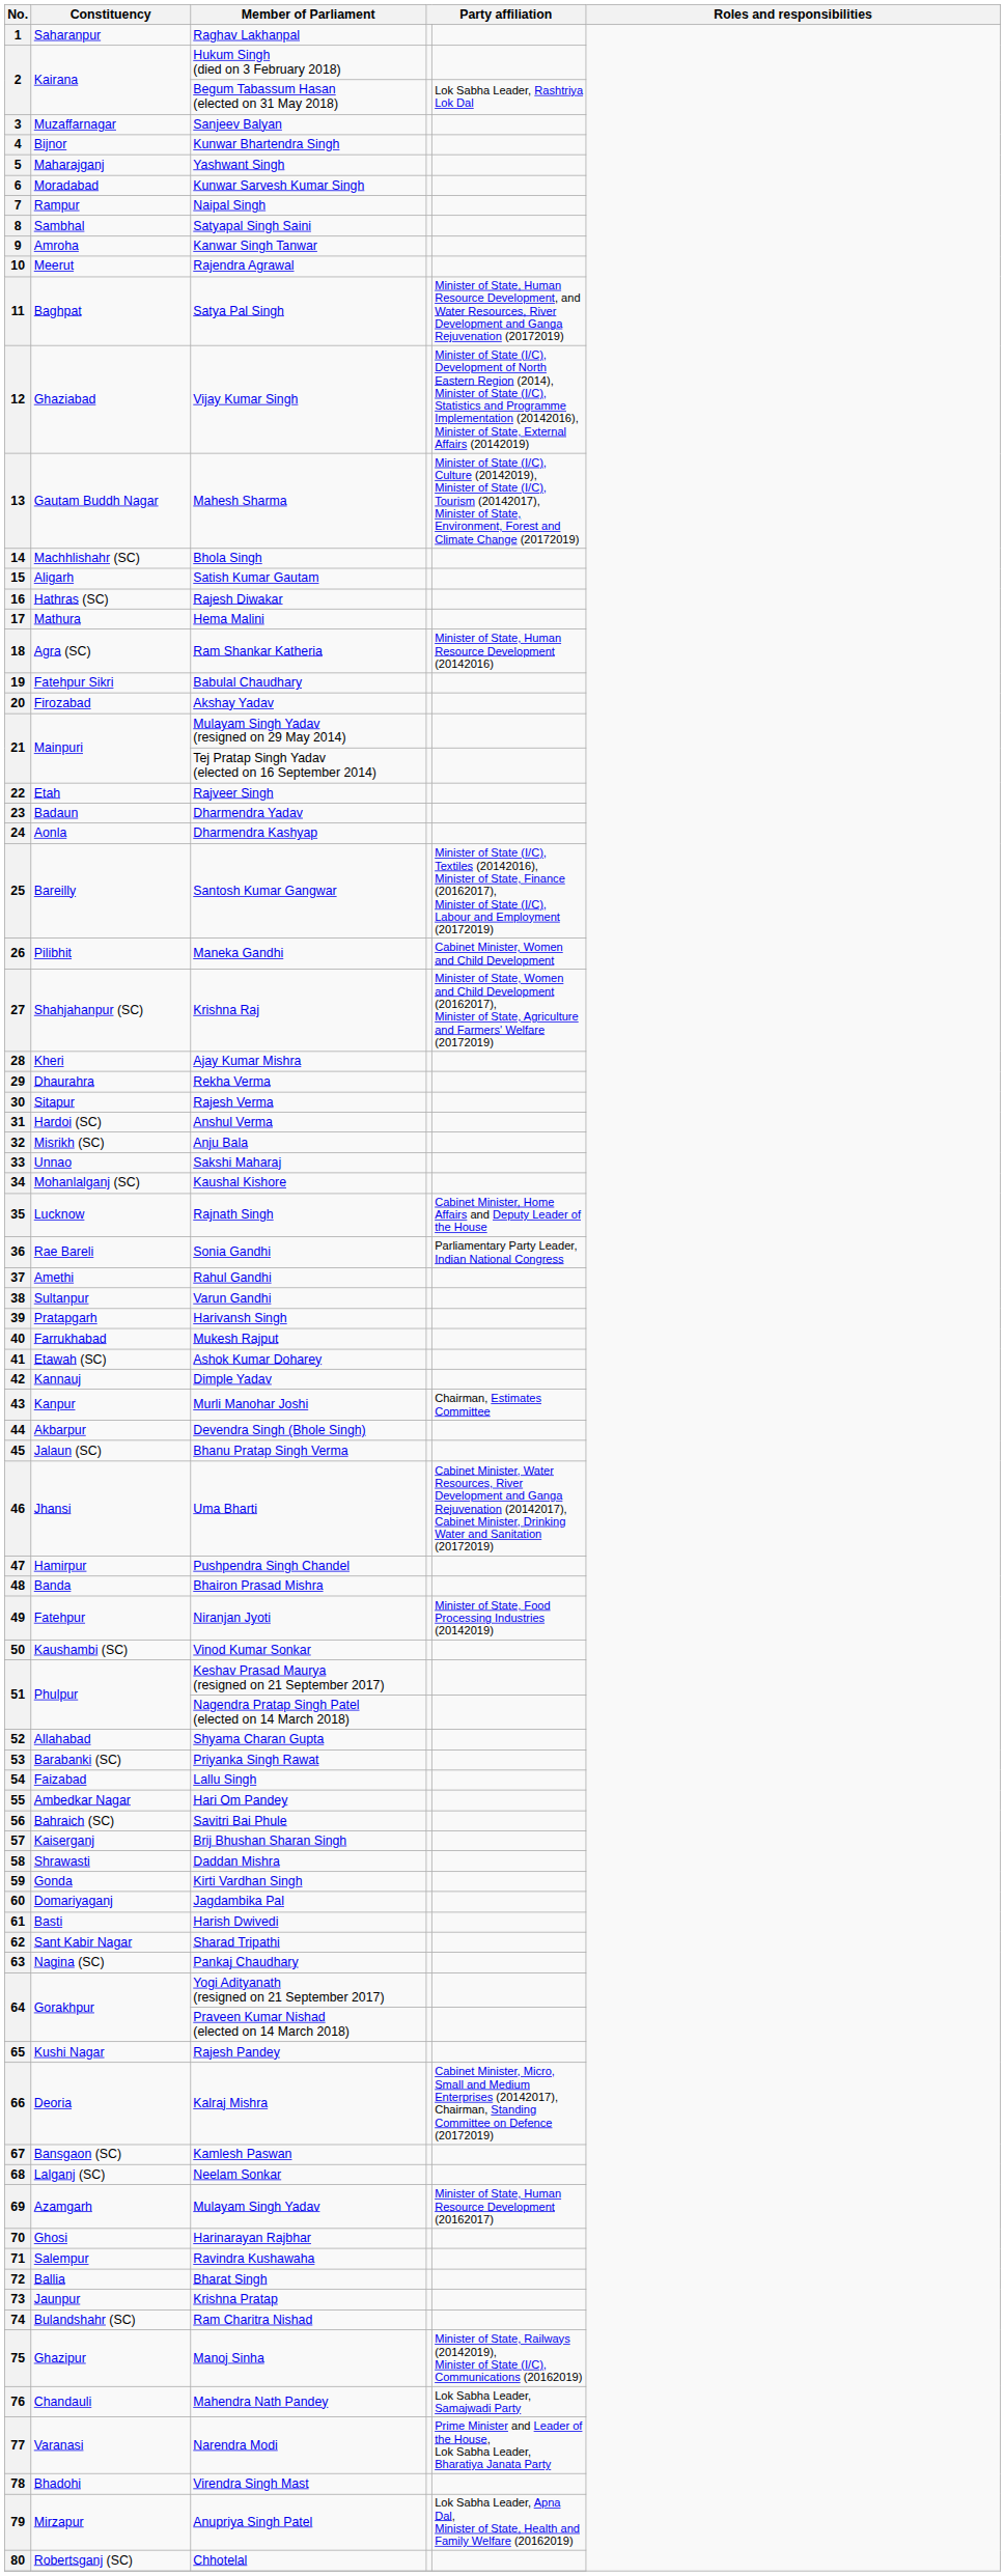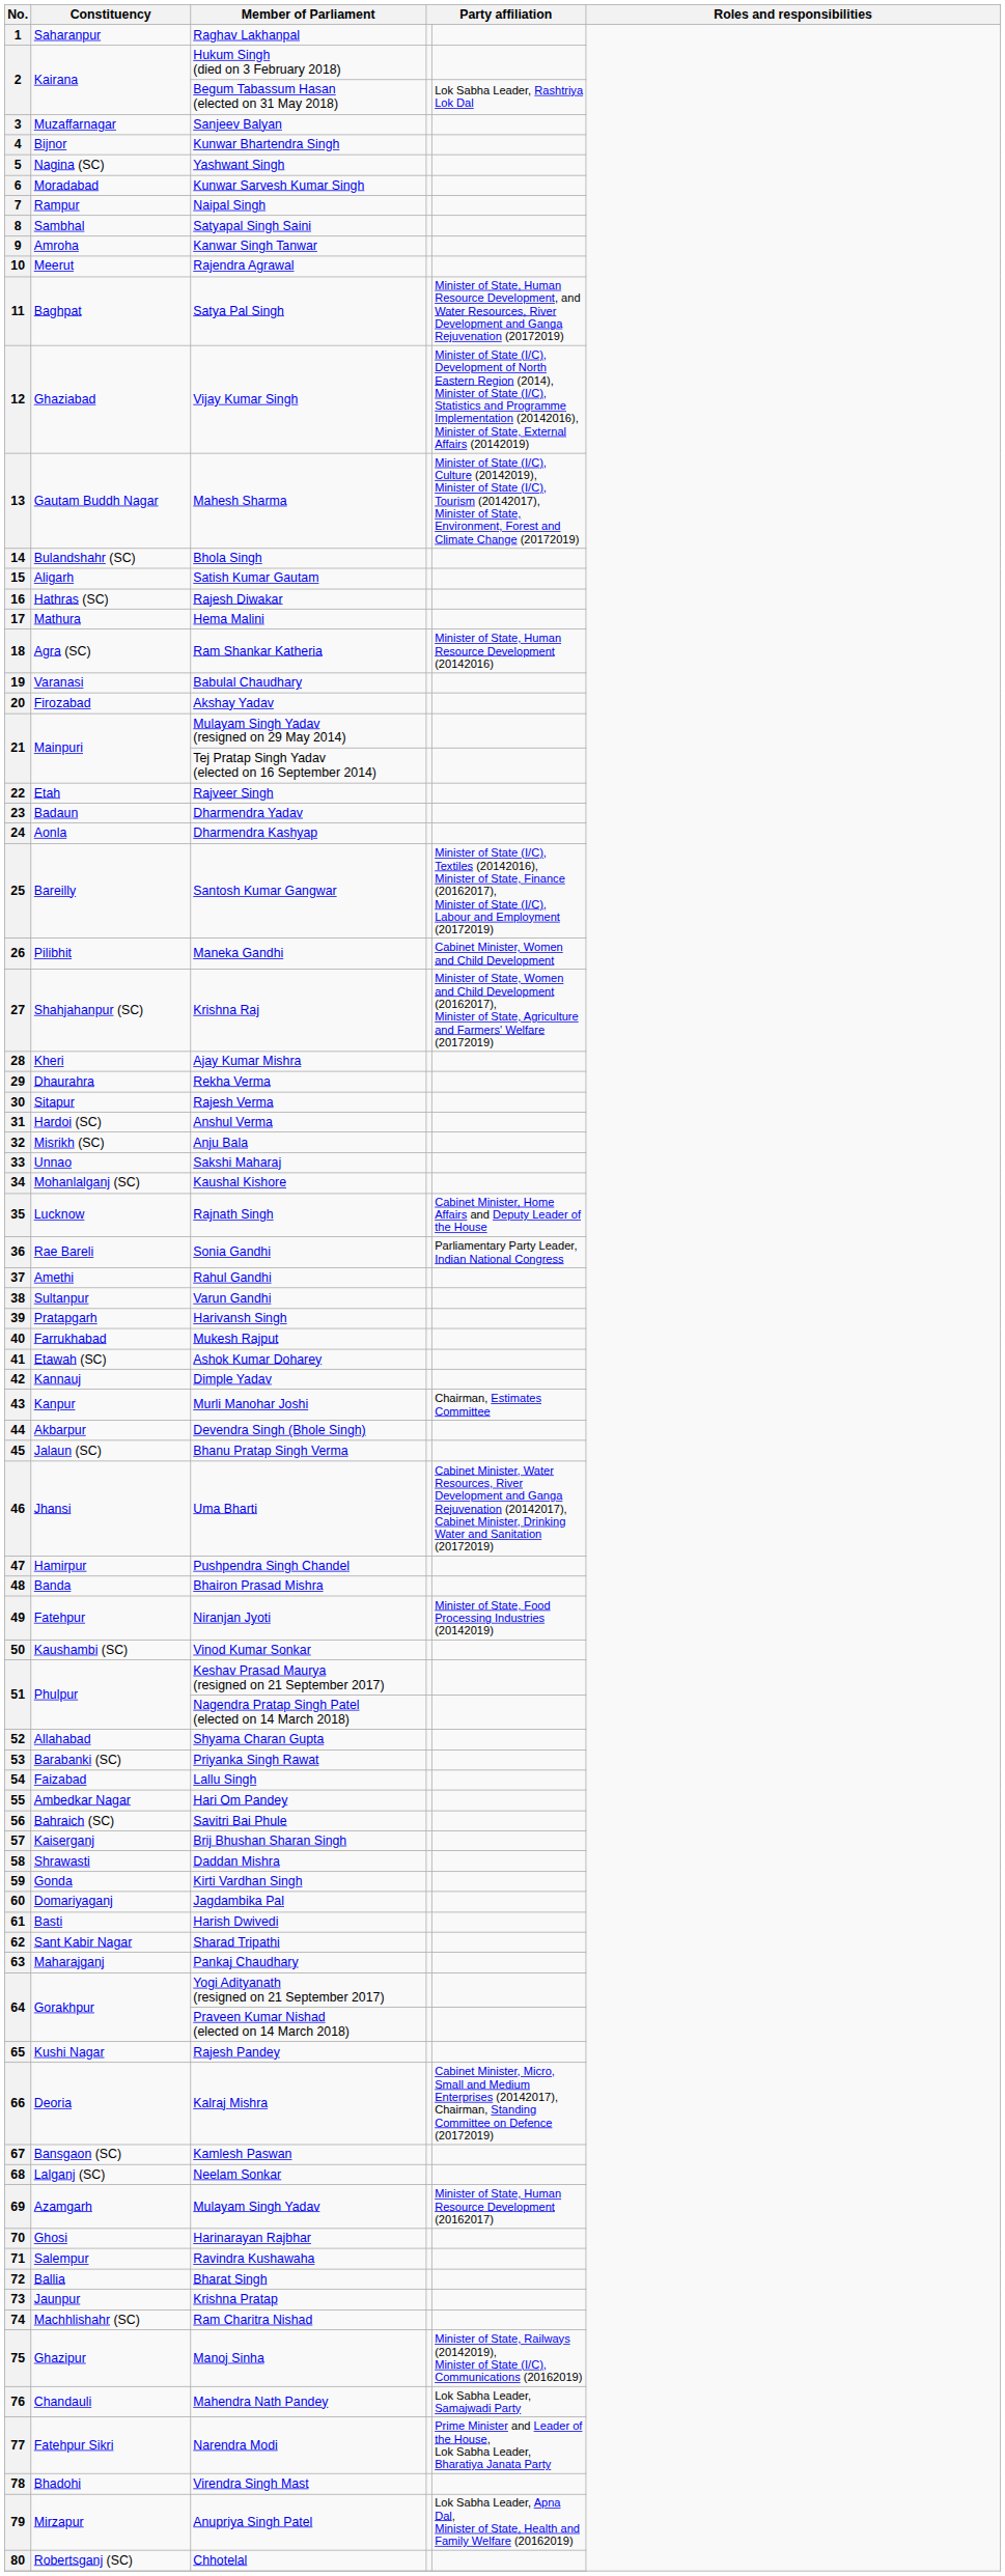 <table class="wikitable">
 <tr style="text-align:center;">
 <th>No.</th>
 <th style="width:12em">Constituency</th>
 <th style="width:18em">Member of Parliament</th>
 <th colspan="2" style="width:18em">Party affiliation</th>
 <th style="width:32em">Roles and responsibilities</th>
 </tr>
 <tr>
 <th>1</th>
 <td><a href='#'>Saharanpur</a></td>
 <td><a href='#'>Raghav Lakhanpal</a></td>
 <td></td>
 <td></td>
 </tr>
 <tr>
 <th rowspan="2">2</th>
 <td rowspan="2"><a href='#'>Kairana</a></td>
 <td><a href='#'>Hukum Singh</a><br>(died on 3 February 2018)</td>
 <td></td>
 <td></td>
 </tr>
 <tr>
 <td><a href='#'>Begum Tabassum Hasan</a><br>(elected on 31 May 2018)</td>
 <td></td>
 <td style="font-size:90%">Lok Sabha Leader, <a href='#'>Rashtriya Lok Dal</a></td>
 </tr>
 <tr>
 <th>3</th>
 <td><a href='#'>Muzaffarnagar</a></td>
 <td><a href='#'>Sanjeev Balyan</a></td>
 <td></td>
 <td></td>
 </tr>
 <tr>
 <th>4</th>
 <td><a href='#'>Bijnor</a></td>
 <td><a href='#'>Kunwar Bhartendra Singh</a></td>
 <td></td>
 <td></td>
 </tr>
 <tr>
 <th>5</th>
-<td><a href='#'>Maharajganj</a></td>
+<td><a href='#'>Nagina</a> (SC)</td>
 <td><a href='#'>Yashwant Singh</a></td>
 <td></td>
 <td></td>
 </tr>
 <tr>
 <th>6</th>
 <td><a href='#'>Moradabad</a></td>
 <td><a href='#'>Kunwar Sarvesh Kumar Singh</a></td>
 <td></td>
 <td></td>
 </tr>
 <tr>
 <th>7</th>
 <td><a href='#'>Rampur</a></td>
 <td><a href='#'>Naipal Singh</a></td>
 <td></td>
 <td></td>
 </tr>
 <tr>
 <th>8</th>
 <td><a href='#'>Sambhal</a></td>
 <td><a href='#'>Satyapal Singh Saini</a></td>
 <td></td>
 <td></td>
 </tr>
 <tr>
 <th>9</th>
 <td><a href='#'>Amroha</a></td>
 <td><a href='#'>Kanwar Singh Tanwar</a></td>
 <td></td>
 <td></td>
 </tr>
 <tr>
 <th>10</th>
 <td><a href='#'>Meerut</a></td>
 <td><a href='#'>Rajendra Agrawal</a></td>
 <td></td>
 <td></td>
 </tr>
 <tr>
 <th>11</th>
 <td><a href='#'>Baghpat</a></td>
 <td><a href='#'>Satya Pal Singh</a></td>
 <td></td>
 <td style="font-size:90%"><a href='#'>Minister of State, Human Resource Development</a>, and <a href='#'>Water Resources, River Development and Ganga Rejuvenation</a> (20172019)</td>
 </tr>
 <tr>
 <th>12</th>
 <td><a href='#'>Ghaziabad</a></td>
 <td><a href='#'>Vijay Kumar Singh</a></td>
 <td></td>
 <td style="font-size:90%"><a href='#'>Minister of State (I/C), Development of North Eastern Region</a> (2014),<br><a href='#'>Minister of State (I/C), Statistics and Programme Implementation</a> (20142016),<br><a href='#'>Minister of State, External Affairs</a> (20142019)</td>
 </tr>
 <tr>
 <th>13</th>
 <td><a href='#'>Gautam Buddh Nagar</a></td>
 <td><a href='#'>Mahesh Sharma</a></td>
 <td></td>
 <td style="font-size:90%"><a href='#'>Minister of State (I/C), Culture</a> (20142019),<br><a href='#'>Minister of State (I/C), Tourism</a> (20142017),<br><a href='#'>Minister of State, Environment, Forest and Climate Change</a> (20172019)</td>
 </tr>
 <tr>
 <th>14</th>
-<td><a href='#'>Machhlishahr</a> (SC)</td>
+<td><a href='#'>Bulandshahr</a> (SC)</td>
 <td><a href='#'>Bhola Singh</a></td>
 <td></td>
 <td></td>
 </tr>
 <tr>
 <th>15</th>
 <td><a href='#'>Aligarh</a></td>
 <td><a href='#'>Satish Kumar Gautam</a></td>
 <td></td>
 <td></td>
 </tr>
 <tr>
 <th>16</th>
 <td><a href='#'>Hathras</a> (SC)</td>
 <td><a href='#'>Rajesh Diwakar</a></td>
 <td></td>
 <td></td>
 </tr>
 <tr>
 <th>17</th>
 <td><a href='#'>Mathura</a></td>
 <td><a href='#'>Hema Malini</a></td>
 <td></td>
 <td></td>
 </tr>
 <tr>
 <th>18</th>
 <td><a href='#'>Agra</a> (SC)</td>
 <td><a href='#'>Ram Shankar Katheria</a></td>
 <td></td>
 <td style="font-size:90%"><a href='#'>Minister of State, Human Resource Development</a> (20142016)</td>
 </tr>
 <tr>
 <th>19</th>
-<td><a href='#'>Fatehpur Sikri</a></td>
+<td><a href='#'>Varanasi</a></td>
 <td><a href='#'>Babulal Chaudhary</a></td>
 <td></td>
 <td></td>
 </tr>
 <tr>
 <th>20</th>
 <td><a href='#'>Firozabad</a></td>
 <td><a href='#'>Akshay Yadav</a></td>
 <td></td>
 <td></td>
 </tr>
 <tr>
 <th rowspan="2">21</th>
 <td rowspan="2"><a href='#'>Mainpuri</a></td>
 <td><a href='#'>Mulayam Singh Yadav</a><br>(resigned on 29 May 2014)</td>
 <td></td>
 <td></td>
 </tr>
 <tr>
 <td>Tej Pratap Singh Yadav<br>(elected on 16 September 2014)</td>
 <td></td>
 <td></td>
 </tr>
 <tr>
 <th>22</th>
 <td><a href='#'>Etah</a></td>
 <td><a href='#'>Rajveer Singh</a></td>
 <td></td>
 <td></td>
 </tr>
 <tr>
 <th>23</th>
 <td><a href='#'>Badaun</a></td>
 <td><a href='#'>Dharmendra Yadav</a></td>
 <td></td>
 <td></td>
 </tr>
 <tr>
 <th>24</th>
 <td><a href='#'>Aonla</a></td>
 <td><a href='#'>Dharmendra Kashyap</a></td>
 <td></td>
 <td></td>
 </tr>
 <tr>
 <th>25</th>
 <td><a href='#'>Bareilly</a></td>
 <td><a href='#'>Santosh Kumar Gangwar</a></td>
 <td></td>
 <td style="font-size:90%"><a href='#'>Minister of State (I/C), Textiles</a> (20142016),<br><a href='#'>Minister of State, Finance</a> (20162017),<br><a href='#'>Minister of State (I/C), Labour and Employment</a> (20172019)</td>
 </tr>
 <tr>
 <th>26</th>
 <td><a href='#'>Pilibhit</a></td>
 <td><a href='#'>Maneka Gandhi</a></td>
 <td></td>
 <td style="font-size:90%"><a href='#'>Cabinet Minister, Women and Child Development</a></td>
 </tr>
 <tr>
 <th>27</th>
 <td><a href='#'>Shahjahanpur</a> (SC)</td>
 <td><a href='#'>Krishna Raj</a></td>
 <td></td>
 <td style="font-size:90%"><a href='#'>Minister of State, Women and Child Development</a> (20162017),<br><a href='#'>Minister of State, Agriculture and Farmers' Welfare</a> (20172019)</td>
 </tr>
 <tr>
 <th>28</th>
 <td><a href='#'>Kheri</a></td>
 <td><a href='#'>Ajay Kumar Mishra</a></td>
 <td></td>
 <td></td>
 </tr>
 <tr>
 <th>29</th>
 <td><a href='#'>Dhaurahra</a></td>
 <td><a href='#'>Rekha Verma</a></td>
 <td></td>
 <td></td>
 </tr>
 <tr>
 <th>30</th>
 <td><a href='#'>Sitapur</a></td>
 <td><a href='#'>Rajesh Verma</a></td>
 <td></td>
 <td></td>
 </tr>
 <tr>
 <th>31</th>
 <td><a href='#'>Hardoi</a> (SC)</td>
 <td><a href='#'>Anshul Verma</a></td>
 <td></td>
 <td></td>
 </tr>
 <tr>
 <th>32</th>
 <td><a href='#'>Misrikh</a> (SC)</td>
 <td><a href='#'>Anju Bala</a></td>
 <td></td>
 <td></td>
 </tr>
 <tr>
 <th>33</th>
 <td><a href='#'>Unnao</a></td>
 <td><a href='#'>Sakshi Maharaj</a></td>
 <td></td>
 <td></td>
 </tr>
 <tr>
 <th>34</th>
 <td><a href='#'>Mohanlalganj</a> (SC)</td>
 <td><a href='#'>Kaushal Kishore</a></td>
 <td></td>
 <td></td>
 </tr>
 <tr>
 <th>35</th>
 <td><a href='#'>Lucknow</a></td>
 <td><a href='#'>Rajnath Singh</a></td>
 <td></td>
 <td style="font-size:90%"><a href='#'>Cabinet Minister, Home Affairs</a> and <a href='#'>Deputy Leader of the House</a></td>
 </tr>
 <tr>
 <th>36</th>
 <td><a href='#'>Rae Bareli</a></td>
 <td><a href='#'>Sonia Gandhi</a></td>
 <td></td>
 <td style="font-size:90%">Parliamentary Party Leader, <a href='#'>Indian National Congress</a></td>
 </tr>
 <tr>
 <th>37</th>
 <td><a href='#'>Amethi</a></td>
 <td><a href='#'>Rahul Gandhi</a></td>
 <td></td>
 <td></td>
 </tr>
 <tr>
 <th>38</th>
 <td><a href='#'>Sultanpur</a></td>
 <td><a href='#'>Varun Gandhi</a></td>
 <td></td>
 <td></td>
 </tr>
 <tr>
 <th>39</th>
 <td><a href='#'>Pratapgarh</a></td>
 <td><a href='#'>Harivansh Singh</a></td>
 <td></td>
 <td></td>
 </tr>
 <tr>
 <th>40</th>
 <td><a href='#'>Farrukhabad</a></td>
 <td><a href='#'>Mukesh Rajput</a></td>
 <td></td>
 <td></td>
 </tr>
 <tr>
 <th>41</th>
 <td><a href='#'>Etawah</a> (SC)</td>
 <td><a href='#'>Ashok Kumar Doharey</a></td>
 <td></td>
 <td></td>
 </tr>
 <tr>
 <th>42</th>
 <td><a href='#'>Kannauj</a></td>
 <td><a href='#'>Dimple Yadav</a></td>
 <td></td>
 <td></td>
 </tr>
 <tr>
 <th>43</th>
 <td><a href='#'>Kanpur</a></td>
 <td><a href='#'>Murli Manohar Joshi</a></td>
 <td></td>
 <td style="font-size:90%">Chairman, <a href='#'>Estimates Committee</a></td>
 </tr>
 <tr>
 <th>44</th>
 <td><a href='#'>Akbarpur</a></td>
 <td><a href='#'>Devendra Singh (Bhole Singh)</a></td>
 <td></td>
 <td></td>
 </tr>
 <tr>
 <th>45</th>
 <td><a href='#'>Jalaun</a> (SC)</td>
 <td><a href='#'>Bhanu Pratap Singh Verma</a></td>
 <td></td>
 <td></td>
 </tr>
 <tr>
 <th>46</th>
 <td><a href='#'>Jhansi</a></td>
 <td><a href='#'>Uma Bharti</a></td>
 <td></td>
 <td style="font-size:90%"><a href='#'>Cabinet Minister, Water Resources, River Development and Ganga Rejuvenation</a> (20142017),<br><a href='#'>Cabinet Minister, Drinking Water and Sanitation</a> (20172019)</td>
 </tr>
 <tr>
 <th>47</th>
 <td><a href='#'>Hamirpur</a></td>
 <td><a href='#'>Pushpendra Singh Chandel</a></td>
 <td></td>
 <td></td>
 </tr>
 <tr>
 <th>48</th>
 <td><a href='#'>Banda</a></td>
 <td><a href='#'>Bhairon Prasad Mishra</a></td>
 <td></td>
 <td></td>
 </tr>
 <tr>
 <th>49</th>
 <td><a href='#'>Fatehpur</a></td>
 <td><a href='#'>Niranjan Jyoti</a></td>
 <td></td>
 <td style="font-size:90%"><a href='#'>Minister of State, Food Processing Industries</a> (20142019)</td>
 </tr>
 <tr>
 <th>50</th>
 <td><a href='#'>Kaushambi</a> (SC)</td>
 <td><a href='#'>Vinod Kumar Sonkar</a></td>
 <td></td>
 <td></td>
 </tr>
 <tr>
 <th rowspan="2">51</th>
 <td rowspan="2"><a href='#'>Phulpur</a></td>
 <td><a href='#'>Keshav Prasad Maurya</a><br>(resigned on 21 September 2017)</td>
 <td></td>
 <td></td>
 </tr>
 <tr>
 <td><a href='#'>Nagendra Pratap Singh Patel</a><br>(elected on 14 March 2018)</td>
 <td></td>
 <td></td>
 </tr>
 <tr>
 <th>52</th>
 <td><a href='#'>Allahabad</a></td>
 <td><a href='#'>Shyama Charan Gupta</a></td>
 <td></td>
 <td></td>
 </tr>
 <tr>
 <th>53</th>
 <td><a href='#'>Barabanki</a> (SC)</td>
 <td><a href='#'>Priyanka Singh Rawat</a></td>
 <td></td>
 <td></td>
 </tr>
 <tr>
 <th>54</th>
 <td><a href='#'>Faizabad</a></td>
 <td><a href='#'>Lallu Singh</a></td>
 <td></td>
 <td></td>
 </tr>
 <tr>
 <th>55</th>
 <td><a href='#'>Ambedkar Nagar</a></td>
 <td><a href='#'>Hari Om Pandey</a></td>
 <td></td>
 <td></td>
 </tr>
 <tr>
 <th>56</th>
 <td><a href='#'>Bahraich</a> (SC)</td>
 <td><a href='#'>Savitri Bai Phule</a></td>
 <td></td>
 <td></td>
 </tr>
 <tr>
 <th>57</th>
 <td><a href='#'>Kaiserganj</a></td>
 <td><a href='#'>Brij Bhushan Sharan Singh</a></td>
 <td></td>
 <td></td>
 </tr>
 <tr>
 <th>58</th>
 <td><a href='#'>Shrawasti</a></td>
 <td><a href='#'>Daddan Mishra</a></td>
 <td></td>
 <td></td>
 </tr>
 <tr>
 <th>59</th>
 <td><a href='#'>Gonda</a></td>
 <td><a href='#'>Kirti Vardhan Singh</a></td>
 <td></td>
 <td></td>
 </tr>
 <tr>
 <th>60</th>
 <td><a href='#'>Domariyaganj</a></td>
 <td><a href='#'>Jagdambika Pal</a></td>
 <td></td>
 <td></td>
 </tr>
 <tr>
 <th>61</th>
 <td><a href='#'>Basti</a></td>
 <td><a href='#'>Harish Dwivedi</a></td>
 <td></td>
 <td></td>
 </tr>
 <tr>
 <th>62</th>
 <td><a href='#'>Sant Kabir Nagar</a></td>
 <td><a href='#'>Sharad Tripathi</a></td>
 <td></td>
 <td></td>
 </tr>
 <tr>
 <th>63</th>
-<td><a href='#'>Nagina</a> (SC)</td>
+<td><a href='#'>Maharajganj</a></td>
 <td><a href='#'>Pankaj Chaudhary</a></td>
 <td></td>
 <td></td>
 </tr>
 <tr>
 <th rowspan="2">64</th>
 <td rowspan="2"><a href='#'>Gorakhpur</a></td>
 <td><a href='#'>Yogi Adityanath</a><br>(resigned on 21 September 2017)</td>
 <td></td>
 <td></td>
 </tr>
 <tr>
 <td><a href='#'>Praveen Kumar Nishad</a><br>(elected on 14 March 2018)</td>
 <td></td>
 <td></td>
 </tr>
 <tr>
 <th>65</th>
 <td><a href='#'>Kushi Nagar</a></td>
 <td><a href='#'>Rajesh Pandey</a></td>
 <td></td>
 <td></td>
 </tr>
 <tr>
 <th>66</th>
 <td><a href='#'>Deoria</a></td>
 <td><a href='#'>Kalraj Mishra</a></td>
 <td></td>
 <td style="font-size:90%"><a href='#'>Cabinet Minister, Micro, Small and Medium Enterprises</a> (20142017),<br>Chairman, <a href='#'>Standing Committee on Defence</a> (20172019)</td>
 </tr>
 <tr>
 <th>67</th>
 <td><a href='#'>Bansgaon</a> (SC)</td>
 <td><a href='#'>Kamlesh Paswan</a></td>
 <td></td>
 <td></td>
 </tr>
 <tr>
 <th>68</th>
 <td><a href='#'>Lalganj</a> (SC)</td>
 <td><a href='#'>Neelam Sonkar</a></td>
 <td></td>
 <td></td>
 </tr>
 <tr>
 <th>69</th>
 <td><a href='#'>Azamgarh</a></td>
 <td><a href='#'>Mulayam Singh Yadav</a></td>
 <td></td>
 <td style="font-size:90%"><a href='#'>Minister of State, Human Resource Development</a> (20162017)</td>
 </tr>
 <tr>
 <th>70</th>
 <td><a href='#'>Ghosi</a></td>
 <td><a href='#'>Harinarayan Rajbhar</a></td>
 <td></td>
 <td></td>
 </tr>
 <tr>
 <th>71</th>
 <td><a href='#'>Salempur</a></td>
 <td><a href='#'>Ravindra Kushawaha</a></td>
 <td></td>
 <td></td>
 </tr>
 <tr>
 <th>72</th>
 <td><a href='#'>Ballia</a></td>
 <td><a href='#'>Bharat Singh</a></td>
 <td></td>
 <td></td>
 </tr>
 <tr>
 <th>73</th>
 <td><a href='#'>Jaunpur</a></td>
 <td><a href='#'>Krishna Pratap</a></td>
 <td></td>
 <td></td>
 </tr>
 <tr>
 <th>74</th>
-<td><a href='#'>Bulandshahr</a> (SC)</td>
+<td><a href='#'>Machhlishahr</a> (SC)</td>
 <td><a href='#'>Ram Charitra Nishad</a></td>
 <td></td>
 <td></td>
 </tr>
 <tr>
 <th>75</th>
 <td><a href='#'>Ghazipur</a></td>
 <td><a href='#'>Manoj Sinha</a></td>
 <td></td>
 <td style="font-size:90%"><a href='#'>Minister of State, Railways</a> (20142019),<br><a href='#'>Minister of State (I/C), Communications</a> (20162019)</td>
 </tr>
 <tr>
 <th>76</th>
 <td><a href='#'>Chandauli</a></td>
 <td><a href='#'>Mahendra Nath Pandey</a></td>
 <td></td>
 <td style="font-size:90%">Lok Sabha Leader, <a href='#'>Samajwadi Party</a></td>
 </tr>
 <tr>
 <th>77</th>
-<td><a href='#'>Varanasi</a></td>
+<td><a href='#'>Fatehpur Sikri</a></td>
 <td><a href='#'>Narendra Modi</a></td>
 <td></td>
 <td style="font-size:90%"><a href='#'>Prime Minister</a> and <a href='#'>Leader of the House</a>,<br>Lok Sabha Leader, <a href='#'>Bharatiya Janata Party</a></td>
 </tr>
 <tr>
 <th>78</th>
 <td><a href='#'>Bhadohi</a></td>
 <td><a href='#'>Virendra Singh Mast</a></td>
 <td></td>
 <td></td>
 </tr>
 <tr>
 <th>79</th>
 <td><a href='#'>Mirzapur</a></td>
 <td><a href='#'>Anupriya Singh Patel</a></td>
 <td></td>
 <td style="font-size:90%">Lok Sabha Leader, <a href='#'>Apna Dal</a>,<br><a href='#'>Minister of State, Health and Family Welfare</a> (20162019)</td>
 </tr>
 <tr>
 <th>80</th>
 <td><a href='#'>Robertsganj</a> (SC)</td>
 <td><a href='#'>Chhotelal</a></td>
 <td></td>
 <td></td>
 </tr>
 <tr>
 </tr>
 </table>
